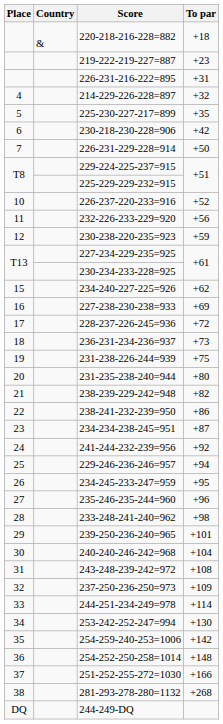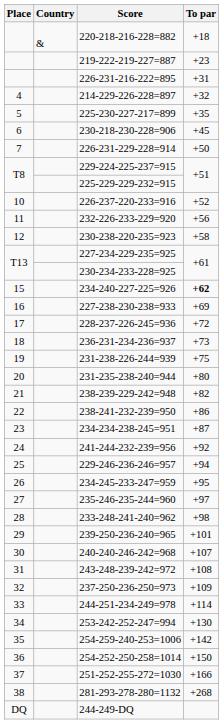 <table class="wikitable" style="font-size:95%;">
 <tr>
 <th>Place</th>
 <th>Country</th>
 <th>Score</th>
 <th>To par</th>
 </tr>
 <tr>
 <td align=center></td>
 <td><br>& </td>
 <td>220-218-216-228=882</td>
 <td align=center>+18</td>
 </tr>
 <tr>
 <td align=center></td>
 <td></td>
 <td>219-222-219-227=887</td>
 <td align=center>+23</td>
 </tr>
 <tr>
 <td align=center></td>
 <td></td>
 <td>226-231-216-222=895</td>
 <td align=center>+31</td>
 </tr>
 <tr>
 <td align=center>4</td>
 <td></td>
 <td>214-229-226-228=897</td>
 <td align=center>+32</td>
 </tr>
 <tr>
 <td align=center>5</td>
 <td></td>
 <td>225-230-227-217=899</td>
 <td align=center>+35</td>
 </tr>
 <tr>
 <td align=center>6</td>
 <td></td>
 <td>230-218-230-228=906</td>
-<td align=center>+42</td>
+<td align=center>+45</td>
 </tr>
 <tr>
 <td align=center>7</td>
 <td></td>
 <td>226-231-229-228=914</td>
 <td align=center>+50</td>
 </tr>
 <tr>
 <td rowspan=2 align=center>T8</td>
 <td></td>
 <td>229-224-225-237=915</td>
 <td rowspan=2 align=center>+51</td>
 </tr>
 <tr>
 <td></td>
 <td>225-229-229-232=915</td>
 </tr>
 <tr>
 <td align=center>10</td>
 <td></td>
 <td>226-237-220-233=916</td>
 <td align=center>+52</td>
 </tr>
 <tr>
 <td align=center>11</td>
 <td></td>
 <td>232-226-233-229=920</td>
 <td align=center>+56</td>
 </tr>
 <tr>
 <td align=center>12</td>
 <td></td>
 <td>230-238-220-235=923</td>
-<td align=center>+59</td>
+<td align=center>+58</td>
 </tr>
 <tr>
 <td rowspan=2 align=center>T13</td>
 <td></td>
 <td>227-234-229-235=925</td>
 <td rowspan=2 align=center>+61</td>
 </tr>
 <tr>
 <td></td>
 <td>230-234-233-228=925</td>
 </tr>
 <tr>
 <td align=center>15</td>
 <td></td>
 <td>234-240-227-225=926</td>
-<td align=center>+62</td>
+<td align=center><strong>+62</strong></td>
 </tr>
 <tr>
 <td align=center>16</td>
 <td></td>
 <td>227-238-230-238=933</td>
 <td align=center>+69</td>
 </tr>
 <tr>
 <td align=center>17</td>
 <td></td>
 <td>228-237-226-245=936</td>
 <td align=center>+72</td>
 </tr>
 <tr>
 <td align=center>18</td>
 <td></td>
 <td>236-231-234-236=937</td>
 <td align=center>+73</td>
 </tr>
 <tr>
 <td align=center>19</td>
 <td></td>
 <td>231-238-226-244=939</td>
 <td align=center>+75</td>
 </tr>
 <tr>
 <td align=center>20</td>
 <td></td>
 <td>231-235-238-240=944</td>
 <td align=center>+80</td>
 </tr>
 <tr>
 <td align=center>21</td>
 <td></td>
 <td>238-239-229-242=948</td>
 <td align=center>+82</td>
 </tr>
 <tr>
 <td align=center>22</td>
 <td></td>
 <td>238-241-232-239=950</td>
 <td align=center>+86</td>
 </tr>
 <tr>
 <td align=center>23</td>
 <td></td>
 <td>234-234-238-245=951</td>
 <td align=center>+87</td>
 </tr>
 <tr>
 <td align=center>24</td>
 <td></td>
 <td>241-244-232-239=956</td>
 <td align=center>+92</td>
 </tr>
 <tr>
 <td align=center>25</td>
 <td></td>
 <td>229-246-236-246=957</td>
 <td align=center>+94</td>
 </tr>
 <tr>
 <td align=center>26</td>
 <td></td>
 <td>234-245-233-247=959</td>
 <td align=center>+95</td>
 </tr>
 <tr>
 <td align=center>27</td>
 <td></td>
 <td>235-246-235-244=960</td>
-<td align=center>+96</td>
+<td align=center>+97</td>
 </tr>
 <tr>
 <td align=center>28</td>
 <td></td>
 <td>233-248-241-240=962</td>
 <td align=center>+98</td>
 </tr>
 <tr>
 <td align=center>29</td>
 <td></td>
 <td>239-250-236-240=965</td>
 <td align=center>+101</td>
 </tr>
 <tr>
 <td align=center>30</td>
 <td></td>
 <td>240-240-246-242=968</td>
-<td align=center>+104</td>
+<td align=center>+107</td>
 </tr>
 <tr>
 <td align=center>31</td>
 <td></td>
 <td>243-248-239-242=972</td>
 <td align=center>+108</td>
 </tr>
 <tr>
 <td align=center>32</td>
 <td></td>
 <td>237-250-236-250=973</td>
 <td align=center>+109</td>
 </tr>
 <tr>
 <td align=center>33</td>
 <td></td>
 <td>244-251-234-249=978</td>
 <td align=center>+114</td>
 </tr>
 <tr>
 <td align=center>34</td>
 <td></td>
 <td>253-242-252-247=994</td>
 <td align=center>+130</td>
 </tr>
 <tr>
 <td align=center>35</td>
 <td></td>
 <td>254-259-240-253=1006</td>
 <td align=center>+142</td>
 </tr>
 <tr>
 <td align=center>36</td>
 <td></td>
 <td>254-252-250-258=1014</td>
-<td align=center>+148</td>
+<td align=center>+150</td>
 </tr>
 <tr>
 <td align=center>37</td>
 <td></td>
 <td>251-252-255-272=1030</td>
 <td align=center>+166</td>
 </tr>
 <tr>
 <td align=center>38</td>
 <td></td>
 <td>281-293-278-280=1132</td>
 <td align=center>+268</td>
 </tr>
 <tr>
 <td align=center>DQ</td>
 <td></td>
 <td>244-249-DQ</td>
 <td></td>
 </tr>
 </table>
